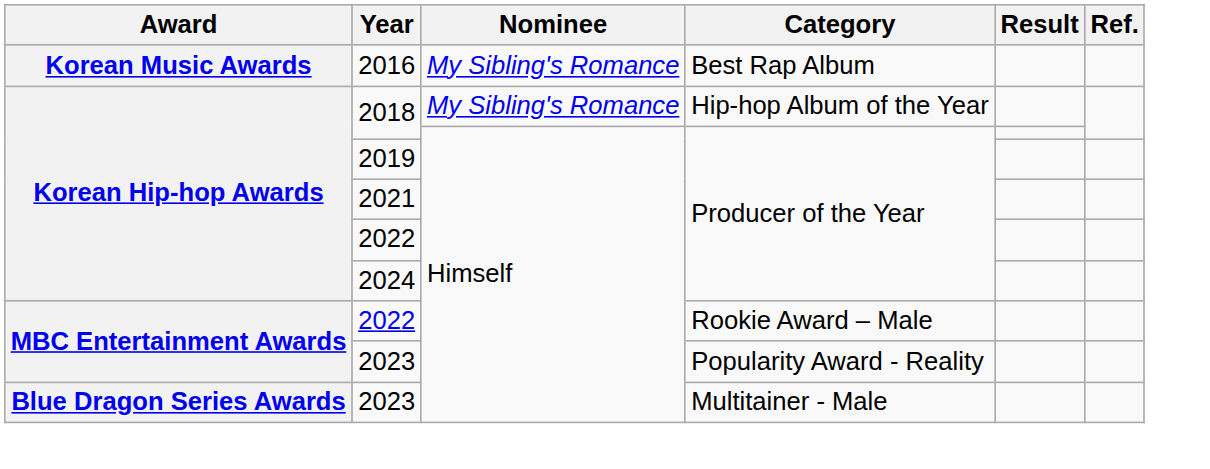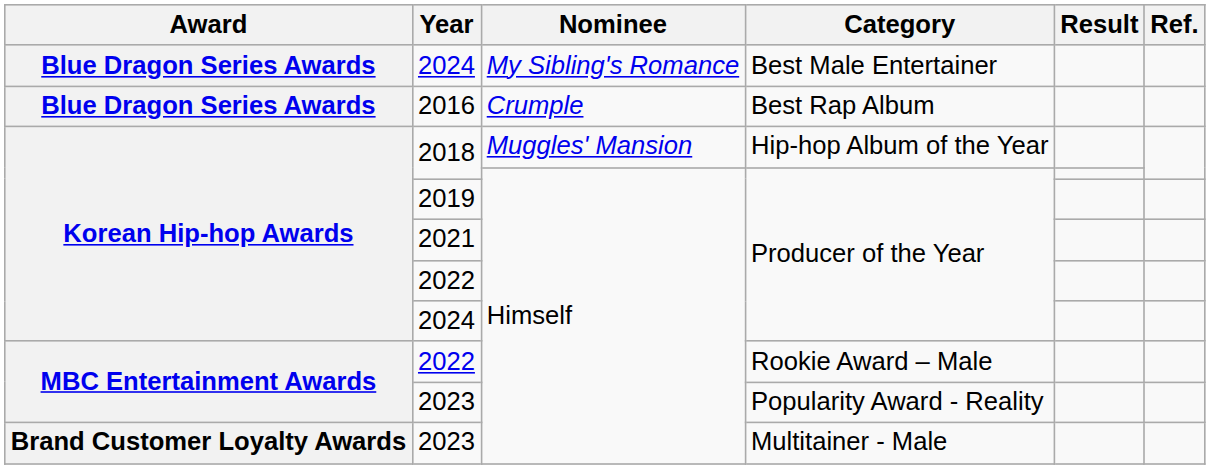 <table class="wikitable plainrowheaders">
 <tr>
 <th>Award</th>
 <th>Year</th>
 <th>Nominee</th>
 <th>Category</th>
 <th>Result</th>
 <th>Ref.</th>
 </tr>
 <tr>
-<th scope="row"><a href='#'>Korean Music Awards</a></th>
+<th scope="row"><a href='#'>Blue Dragon Series Awards</a></th>
+<td><a href='#'>2024</a></td>
+<td><em><a href='#'>My Sibling's Romance</a></em></td>
+<td>Best Male Entertainer</td>
+<td></td>
+<td></td>
+</tr>
+<tr>
+<th scope="row"><a href='#'>Blue Dragon Series Awards</a></th>
 <td>2016</td>
-<td><em><a href='#'>My Sibling's Romance</a></em></td>
+<td><em><a href='#'>Crumple</a></em></td>
 <td>Best Rap Album</td>
 <td></td>
 <td></td>
 </tr>
 <tr>
 <th rowspan="6" scope="row"><a href='#'>Korean Hip-hop Awards</a></th>
 <td rowspan="2">2018</td>
-<td><em><a href='#'>My Sibling's Romance</a></em></td>
+<td><em><a href='#'>Muggles' Mansion</a></em></td>
 <td>Hip-hop Album of the Year</td>
 <td></td>
 <td rowspan="2"></td>
 </tr>
 <tr>
 <td rowspan="8">Himself</td>
 <td rowspan="5">Producer of the Year</td>
 <td></td>
 </tr>
 <tr>
 <td>2019</td>
 <td></td>
 <td></td>
 </tr>
 <tr>
 <td>2021</td>
 <td></td>
 <td></td>
 </tr>
 <tr>
 <td>2022</td>
 <td></td>
 <td></td>
 </tr>
 <tr>
 <td>2024</td>
 <td></td>
 <td></td>
 </tr>
 <tr>
 <th rowspan="2" scope="row"><a href='#'>MBC Entertainment Awards</a></th>
 <td><a href='#'>2022</a></td>
 <td>Rookie Award – Male</td>
 <td></td>
 <td></td>
 </tr>
 <tr>
 <td>2023</td>
 <td>Popularity Award - Reality</td>
 <td></td>
 <td></td>
 </tr>
 <tr>
-<th scope="row"><a href='#'>Blue Dragon Series Awards</a></th>
+<th scope="row">Brand Customer Loyalty Awards</th>
 <td>2023</td>
 <td>Multitainer - Male</td>
 <td></td>
 <td></td>
 </tr>
 </table>
